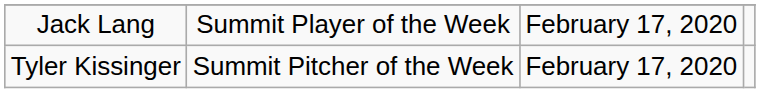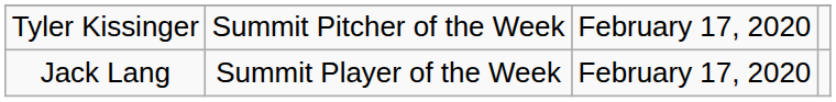 <table class="wikitable sortable sortable" style="text-align: center">
 <tr align=center>
+</tr>
+<tr>
+<td>Tyler Kissinger</td>
+<td rowspan="1">Summit Pitcher of the Week</td>
+<td rowspan="1">February 17, 2020</td>
+<td rowspan="1"></td>
 </tr>
 <tr>
 <td>Jack Lang</td>
 <td rowspan="1">Summit Player of the Week</td>
 <td rowspan="1">February 17, 2020</td>
 <td rowspan="1"></td>
 </tr>
-<tr>
-<td>Tyler Kissinger</td>
-<td rowspan="1">Summit Pitcher of the Week</td>
-<td rowspan="1">February 17, 2020</td>
-<td rowspan="1"></td>
-</tr>
 </table>
